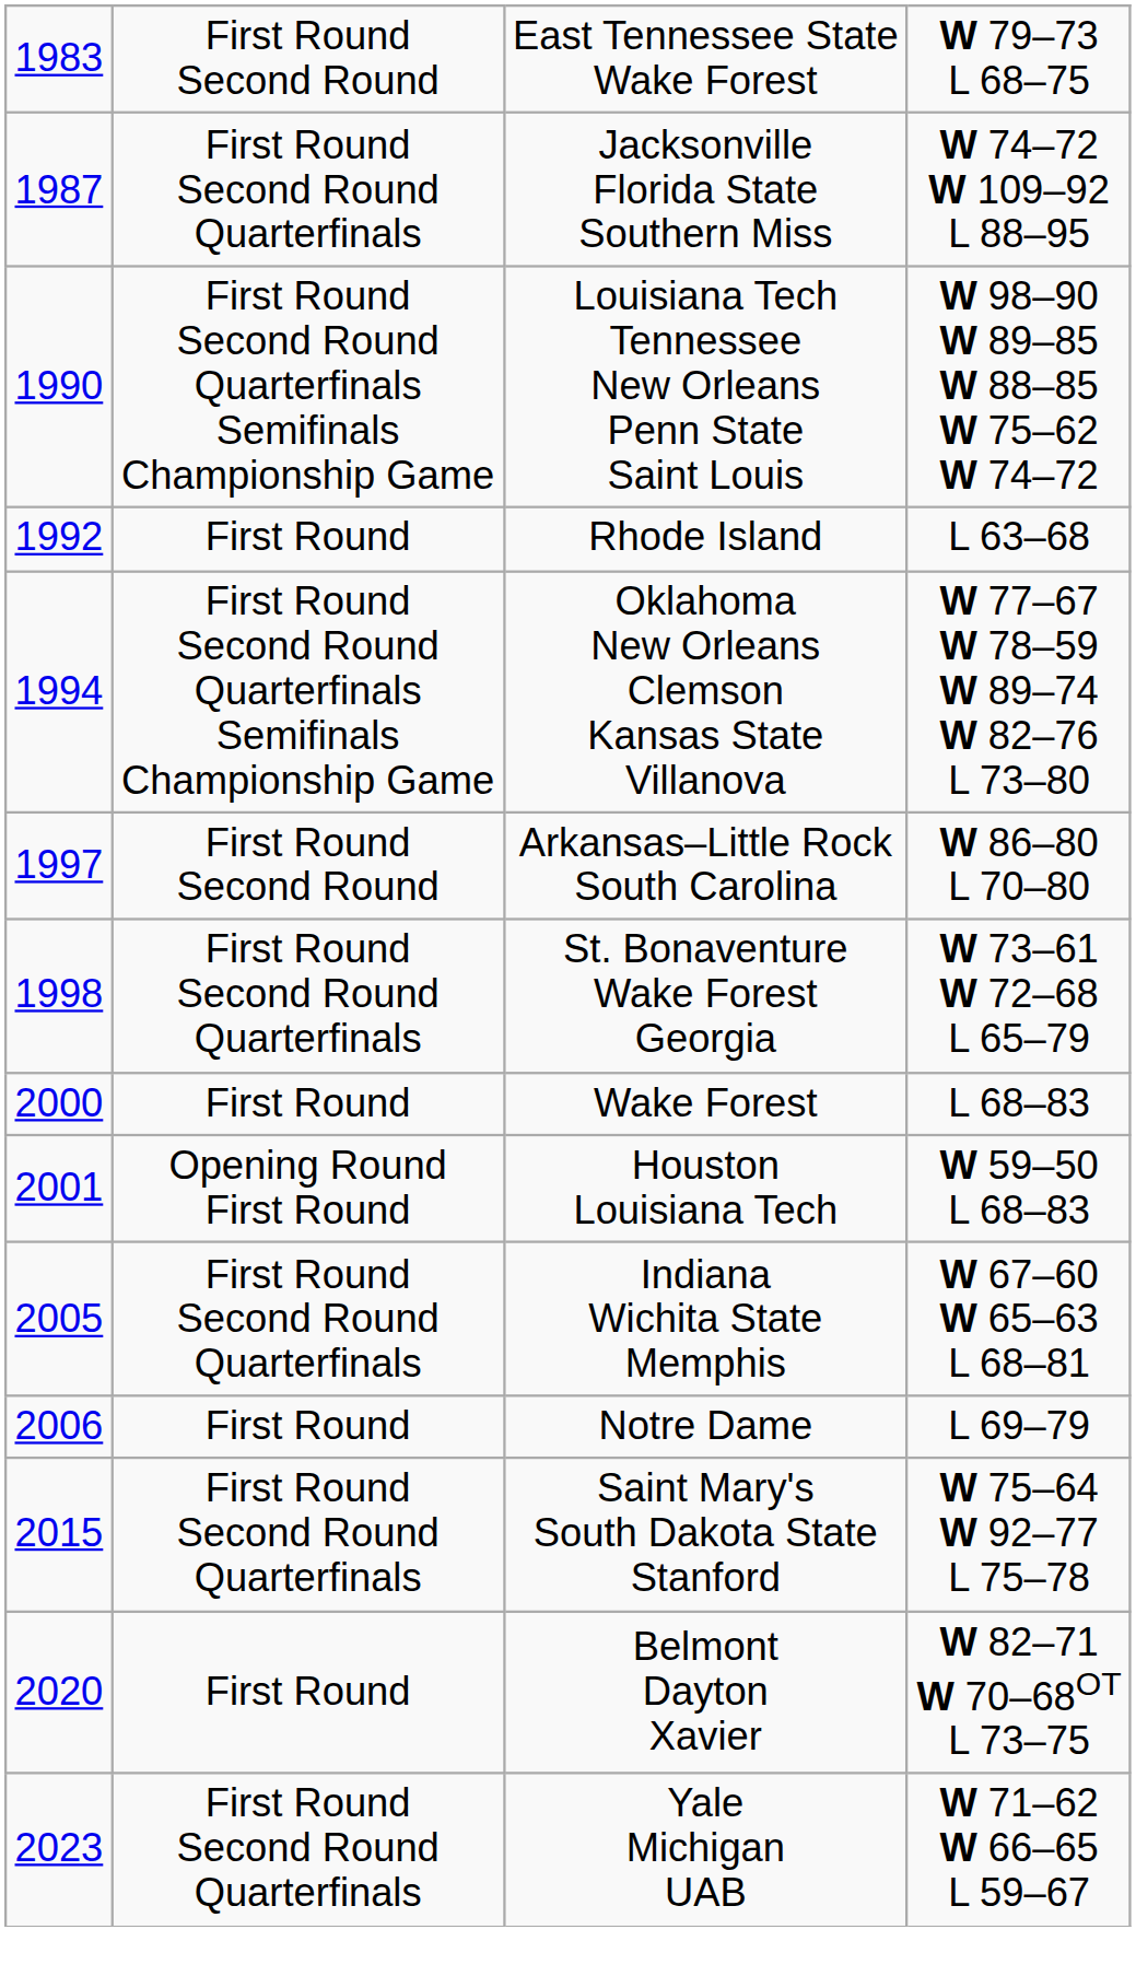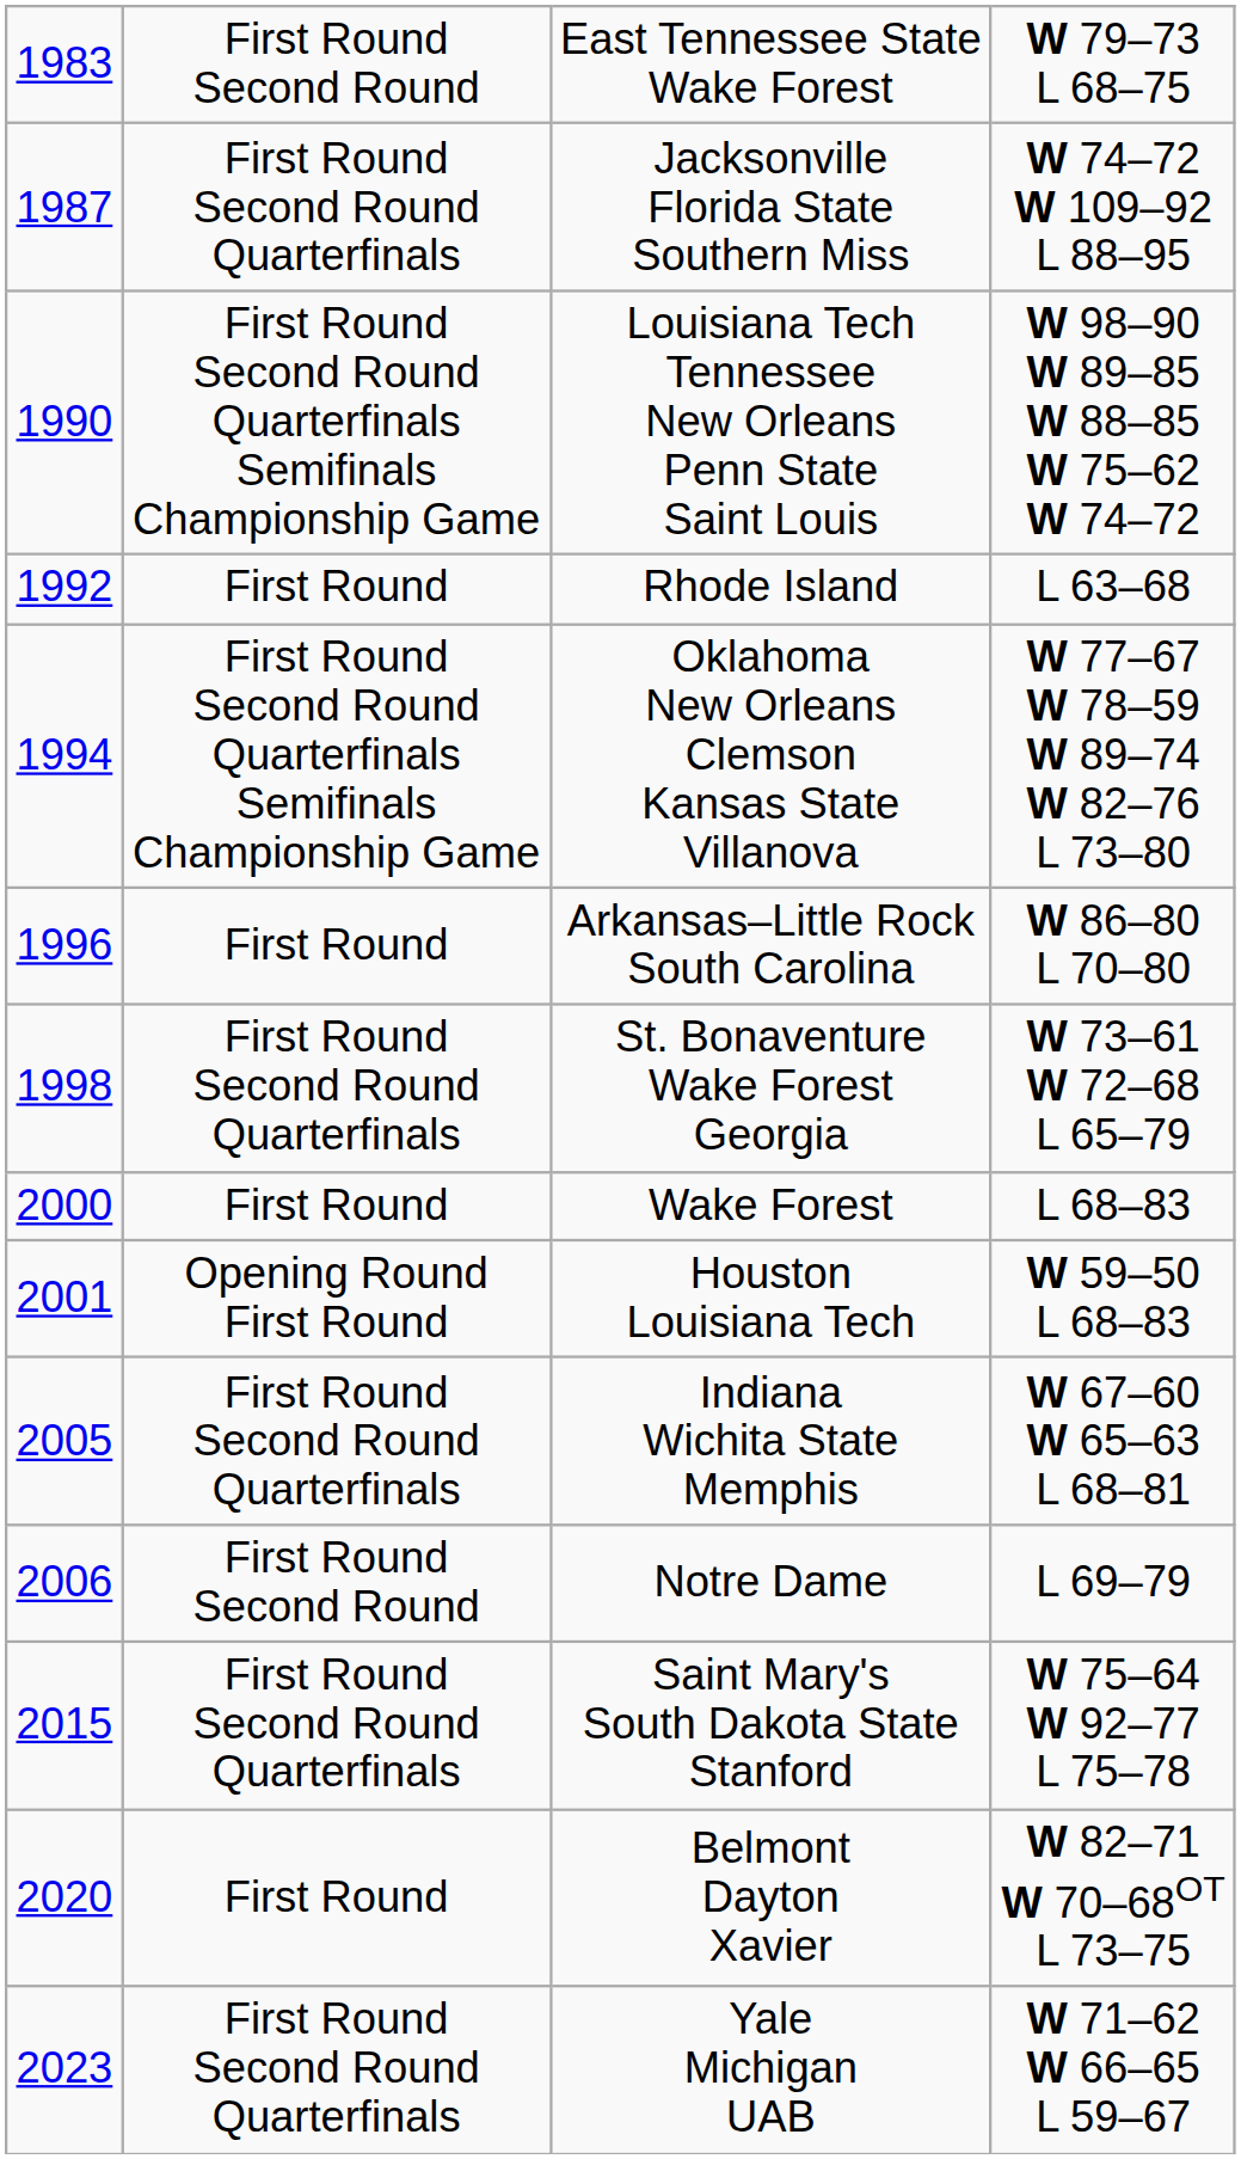 <table class="wikitable" style="text-align:center;" >
 <tr>
 <td><a href='#'>1983</a></td>
 <td>First Round<br>Second Round</td>
 <td>East Tennessee State<br>Wake Forest</td>
 <td><strong>W</strong> 79–73<br>L 68–75</td>
 </tr>
 <tr>
 <td><a href='#'>1987</a></td>
 <td>First Round<br>Second Round<br>Quarterfinals</td>
 <td>Jacksonville<br>Florida State<br>Southern Miss</td>
 <td><strong>W</strong> 74–72<br><strong>W</strong> 109–92<br>L 88–95</td>
 </tr>
 <tr>
 <td><a href='#'>1990</a></td>
 <td>First Round<br>Second Round<br>Quarterfinals<br>Semifinals<br>Championship Game</td>
 <td>Louisiana Tech<br>Tennessee<br>New Orleans<br>Penn State<br>Saint Louis</td>
 <td><strong>W</strong> 98–90<br><strong>W</strong> 89–85<br><strong>W</strong> 88–85<br><strong>W</strong> 75–62<br><strong>W</strong> 74–72</td>
 </tr>
 <tr>
 <td><a href='#'>1992</a></td>
 <td>First Round</td>
 <td>Rhode Island</td>
 <td>L 63–68</td>
 </tr>
 <tr>
 <td><a href='#'>1994</a></td>
 <td>First Round<br>Second Round<br>Quarterfinals<br>Semifinals<br>Championship Game</td>
 <td>Oklahoma<br>New Orleans<br>Clemson<br>Kansas State<br>Villanova</td>
 <td><strong>W</strong> 77–67<br><strong>W</strong> 78–59<br><strong>W</strong> 89–74<br><strong>W</strong> 82–76<br>L 73–80</td>
 </tr>
 <tr>
-<td><a href='#'>1997</a></td>
-<td>First Round<br>Second Round</td>
+<td><a href='#'>1996</a></td>
+<td>First Round</td>
 <td>Arkansas–Little Rock<br>South Carolina</td>
 <td><strong>W</strong> 86–80<br>L 70–80</td>
 </tr>
 <tr>
 <td><a href='#'>1998</a></td>
 <td>First Round<br>Second Round<br>Quarterfinals</td>
 <td>St. Bonaventure<br>Wake Forest<br>Georgia</td>
 <td><strong>W</strong> 73–61<br><strong>W</strong> 72–68<br>L 65–79</td>
 </tr>
 <tr>
 <td><a href='#'>2000</a></td>
 <td>First Round</td>
 <td>Wake Forest</td>
 <td>L 68–83</td>
 </tr>
 <tr>
 <td><a href='#'>2001</a></td>
 <td>Opening Round<br>First Round</td>
 <td>Houston<br>Louisiana Tech</td>
 <td><strong>W</strong> 59–50<br>L 68–83</td>
 </tr>
 <tr>
 <td><a href='#'>2005</a></td>
 <td>First Round<br>Second Round<br>Quarterfinals</td>
 <td>Indiana<br>Wichita State<br>Memphis</td>
 <td><strong>W</strong> 67–60<br><strong>W</strong> 65–63<br>L 68–81</td>
 </tr>
 <tr>
 <td><a href='#'>2006</a></td>
-<td>First Round</td>
+<td>First Round<br>Second Round</td>
 <td>Notre Dame</td>
 <td>L 69–79</td>
 </tr>
 <tr>
 <td><a href='#'>2015</a></td>
 <td>First Round<br>Second Round<br>Quarterfinals</td>
 <td>Saint Mary's<br>South Dakota State<br>Stanford</td>
 <td><strong>W</strong> 75–64<br><strong>W</strong> 92–77<br>L 75–78</td>
 </tr>
 <tr>
 <td><a href='#'>2020</a></td>
 <td>First Round</td>
 <td>Belmont<br>Dayton<br>Xavier</td>
 <td><strong>W</strong> 82–71<br><strong>W</strong> 70–68<sup>OT</sup><br>L 73–75</td>
 </tr>
 <tr align="center">
 <td><a href='#'>2023</a></td>
 <td>First Round<br>Second Round<br>Quarterfinals</td>
 <td>Yale<br>Michigan<br>UAB</td>
 <td><strong>W</strong> 71–62<br><strong>W</strong> 66–65<br>L 59–67</td>
 </tr>
 </table>
